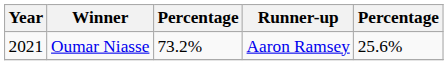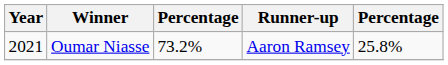 <table class="wikitable">
 <tr>
 <th>Year</th>
 <th>Winner</th>
 <th>Percentage</th>
 <th>Runner-up</th>
 <th>Percentage</th>
 </tr>
 <tr>
 <td>2021</td>
 <td><a href='#'>Oumar Niasse</a></td>
 <td>73.2%</td>
 <td><a href='#'>Aaron Ramsey</a></td>
-<td>25.6%</td>
+<td>25.8%</td>
 </tr>
 <tr>
 </tr>
 </table>
